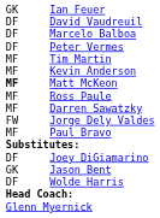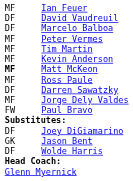 <table cellspacing="0" cellpadding="0" style="font-size:90%; margin:0.2em auto;">
 <tr>
 <th width="25"></th>
 <th width="25"></th>
 </tr>
 <tr>
-<td>GK</td>
+<td>MF</td>
 <td><strong> </strong></td>
 <td> <a href='#'>Ian Feuer</a></td>
 </tr>
 <tr>
 <td>DF</td>
 <td><strong> </strong></td>
 <td> <a href='#'>David Vaudreuil</a></td>
 </tr>
 <tr>
 <td>DF</td>
 <td><strong> </strong></td>
 <td> <a href='#'>Marcelo Balboa</a></td>
 </tr>
 <tr>
-<td>DF</td>
+<td>MF</td>
 <td><strong> </strong></td>
 <td> <a href='#'>Peter Vermes</a></td>
 </tr>
 <tr>
 <td>MF</td>
 <td><strong> </strong></td>
 <td> <a href='#'>Tim Martin</a></td>
 <td></td>
 <td></td>
 </tr>
 <tr>
 <td>MF</td>
 <td><strong> </strong></td>
 <td> <a href='#'>Kevin Anderson</a></td>
 <td></td>
 <td></td>
 </tr>
 <tr>
 <td><strong>MF</strong></td>
 <td><strong> </strong></td>
 <td> <a href='#'>Matt McKeon</a></td>
 </tr>
 <tr>
 <td>MF</td>
 <td><strong> </strong></td>
 <td>  <a href='#'>Ross Paule</a></td>
 </tr>
 <tr>
-<td>MF</td>
+<td>DF</td>
 <td><strong> </strong></td>
 <td> <a href='#'>Darren Sawatzky</a></td>
 <td></td>
 <td></td>
 </tr>
 <tr>
-<td>FW</td>
+<td>MF</td>
 <td><strong> </strong></td>
 <td> <a href='#'>Jorge Dely Valdes</a></td>
 </tr>
 <tr>
-<td>MF</td>
+<td>FW</td>
 <td><strong> </strong></td>
 <td> <a href='#'>Paul Bravo</a></td>
 </tr>
 <tr>
 <td colspan=3><strong>Substitutes:</strong></td>
 </tr>
 <tr>
 <td>DF</td>
 <td><strong> </strong></td>
 <td> <a href='#'>Joey DiGiamarino</a></td>
 <td></td>
 <td></td>
 </tr>
 <tr>
 <td>GK</td>
 <td><strong> </strong></td>
 <td> <a href='#'>Jason Bent</a></td>
 <td></td>
 <td></td>
 </tr>
 <tr>
 <td>DF</td>
 <td><strong> </strong></td>
 <td> <a href='#'>Wolde Harris</a></td>
 <td></td>
 <td></td>
 </tr>
 <tr>
 <td colspan=3><strong>Head Coach:</strong></td>
 </tr>
 <tr>
 <td colspan=4> <a href='#'>Glenn Myernick</a></td>
 </tr>
 </table>
